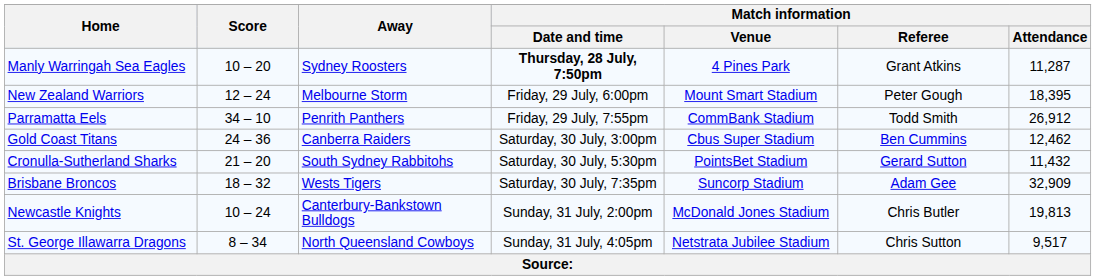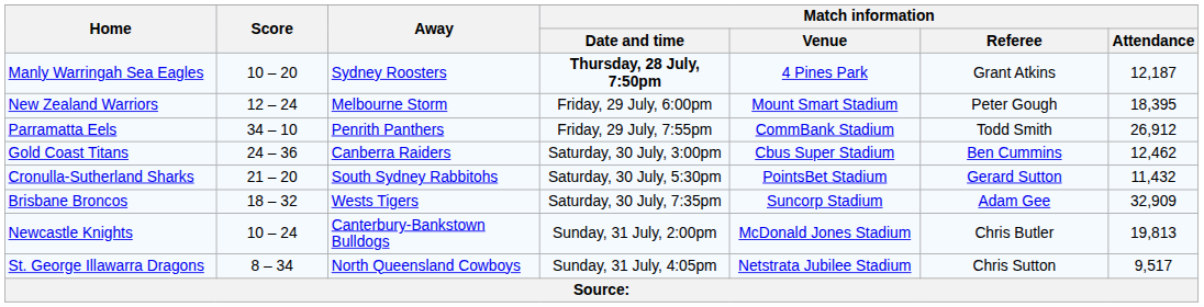 <table class="wikitable" style="border-collapse:collapse; text-align:center; width:100%;">
 <tr style="background:#c1d8ff;">
 </tr>
 <tr style="background:#c1d8ff;">
 <th rowspan="2" style="width:19%;">Home</th>
 <th rowspan="2" style="width:10%;">Score</th>
 <th rowspan="2" style="width:19%;">Away</th>
 <th colspan="6">Match information</th>
 </tr>
 <tr style="background:#efefef;">
 <th width=17%>Date and time</th>
 <th width=17%>Venue</th>
 <th width=17%>Referee</th>
 <th width=5%>Attendance</th>
 </tr>
 <tr style="text-align:center; background:#f5faff;">
 <td align="left"> <a href='#'>Manly Warringah Sea Eagles</a></td>
 <td>10 – 20</td>
 <td align="left"> <a href='#'>Sydney Roosters</a></td>
 <td><strong>Thursday, 28 July, 7:50pm</strong></td>
 <td><a href='#'>4 Pines Park</a></td>
 <td>Grant Atkins</td>
-<td>11,287</td>
+<td>12,187</td>
 </tr>
 <tr style="text-align:center; background:#f5faff;">
 <td align="left"> <a href='#'>New Zealand Warriors</a></td>
 <td>12 – 24</td>
 <td align="left"> <a href='#'>Melbourne Storm</a></td>
 <td>Friday, 29 July, 6:00pm</td>
 <td><a href='#'>Mount Smart Stadium</a></td>
 <td>Peter Gough</td>
 <td>18,395</td>
 </tr>
 <tr style="text-align:center; background:#f5faff;">
 <td align="left"> <a href='#'>Parramatta Eels</a></td>
 <td>34 – 10</td>
 <td align="left"> <a href='#'>Penrith Panthers</a></td>
 <td>Friday, 29 July, 7:55pm</td>
 <td><a href='#'>CommBank Stadium</a></td>
 <td>Todd Smith</td>
 <td>26,912</td>
 </tr>
 <tr style="text-align:center; background:#f5faff;">
 <td align="left"> <a href='#'>Gold Coast Titans</a></td>
 <td>24 – 36</td>
 <td align="left"> <a href='#'>Canberra Raiders</a></td>
 <td>Saturday, 30 July, 3:00pm</td>
 <td><a href='#'>Cbus Super Stadium</a></td>
 <td><a href='#'>Ben Cummins</a></td>
 <td>12,462</td>
 </tr>
 <tr style="text-align:center; background:#f5faff;">
 <td align="left"> <a href='#'>Cronulla-Sutherland Sharks</a></td>
 <td>21 – 20</td>
 <td align="left"> <a href='#'>South Sydney Rabbitohs</a></td>
 <td>Saturday, 30 July, 5:30pm</td>
 <td><a href='#'>PointsBet Stadium</a></td>
 <td><a href='#'>Gerard Sutton</a></td>
 <td>11,432</td>
 </tr>
 <tr style="text-align:center; background:#f5faff;">
 <td align="left"> <a href='#'>Brisbane Broncos</a></td>
 <td>18 – 32</td>
 <td align="left"> <a href='#'>Wests Tigers</a></td>
 <td>Saturday, 30 July, 7:35pm</td>
 <td><a href='#'>Suncorp Stadium</a></td>
 <td><a href='#'>Adam Gee</a></td>
 <td>32,909</td>
 </tr>
 <tr style="text-align:center; background:#f5faff;">
 <td align="left"> <a href='#'>Newcastle Knights</a></td>
 <td>10 – 24</td>
 <td align="left"> <a href='#'>Canterbury-Bankstown Bulldogs</a></td>
 <td>Sunday, 31 July, 2:00pm</td>
 <td><a href='#'>McDonald Jones Stadium</a></td>
 <td>Chris Butler</td>
 <td>19,813</td>
 </tr>
 <tr style="text-align:center; background:#f5faff;">
 <td align="left"> <a href='#'>St. George Illawarra Dragons</a></td>
 <td>8 – 34</td>
 <td align="left"> <a href='#'>North Queensland Cowboys</a></td>
 <td>Sunday, 31 July, 4:05pm</td>
 <td><a href='#'>Netstrata Jubilee Stadium</a></td>
 <td>Chris Sutton</td>
 <td>9,517</td>
 </tr>
 <tr>
 <th colspan="7">Source:</th>
 </tr>
 </table>
